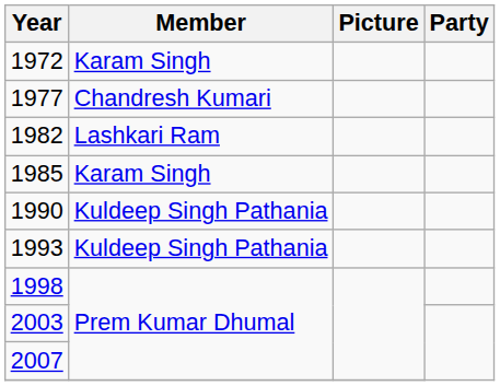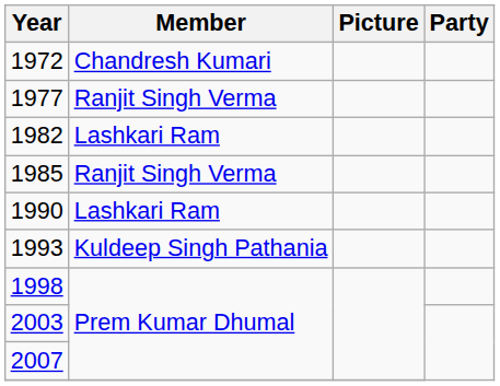 <table class="wikitable sortable">
 <tr>
 <th>Year</th>
 <th>Member</th>
 <th>Picture</th>
 <th colspan="2">Party</th>
 </tr>
 <tr>
 <td>1972</td>
-<td><a href='#'>Karam Singh</a></td>
+<td><a href='#'>Chandresh Kumari</a></td>
 <td></td>
 <td></td>
 </tr>
 <tr>
 <td>1977</td>
-<td><a href='#'>Chandresh Kumari</a></td>
+<td><a href='#'>Ranjit Singh Verma</a></td>
 <td></td>
 <td></td>
 </tr>
 <tr>
 <td>1982</td>
 <td><a href='#'>Lashkari Ram</a></td>
 <td></td>
 <td></td>
 </tr>
 <tr>
 <td>1985</td>
-<td><a href='#'>Karam Singh</a></td>
+<td><a href='#'>Ranjit Singh Verma</a></td>
 <td></td>
 <td></td>
 </tr>
 <tr>
 <td>1990</td>
-<td><a href='#'>Kuldeep Singh Pathania</a></td>
+<td><a href='#'>Lashkari Ram</a></td>
 <td></td>
 <td></td>
 </tr>
 <tr>
 <td>1993</td>
 <td><a href='#'>Kuldeep Singh Pathania</a></td>
 <td></td>
 <td></td>
 </tr>
 <tr>
 <td><a href='#'>1998</a></td>
 <td rowspan="3"><a href='#'>Prem Kumar Dhumal</a></td>
 <td rowspan=3></td>
 <td></td>
 </tr>
 <tr>
 <td><a href='#'>2003</a></td>
 </tr>
 <tr>
 <td><a href='#'>2007</a></td>
 </tr>
 <tr>
 </tr>
 </table>
